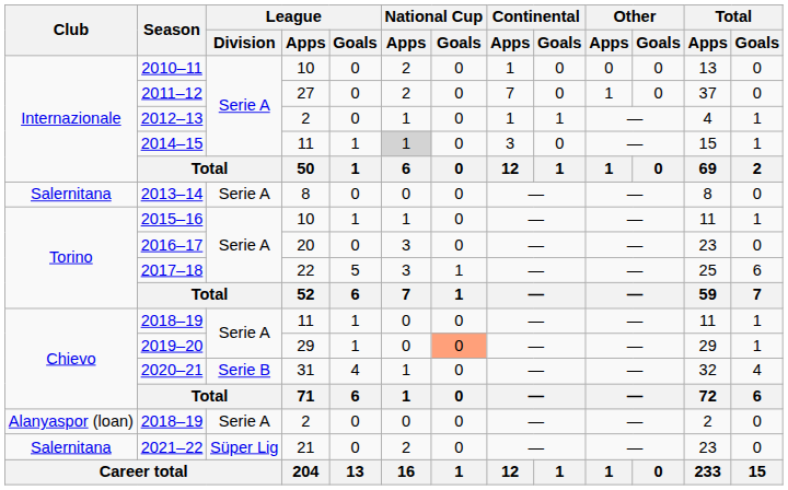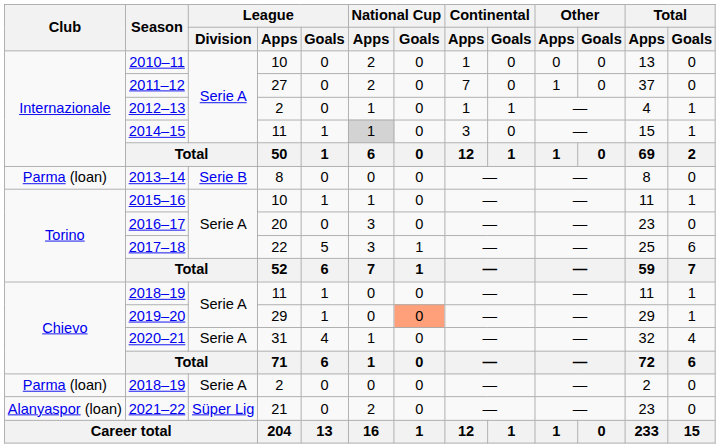 <table class="wikitable" style="text-align: center">
 <tr>
 <th rowspan="2">Club</th>
 <th rowspan="2">Season</th>
 <th colspan="3">League</th>
 <th colspan="2">National Cup</th>
 <th colspan="2">Continental</th>
 <th colspan="2">Other</th>
 <th colspan="2">Total</th>
 </tr>
 <tr>
 <th>Division</th>
 <th>Apps</th>
 <th>Goals</th>
 <th>Apps</th>
 <th>Goals</th>
 <th>Apps</th>
 <th>Goals</th>
 <th>Apps</th>
 <th>Goals</th>
 <th>Apps</th>
 <th>Goals</th>
 </tr>
 <tr>
 <td rowspan="5"><a href='#'>Internazionale</a></td>
 <td><a href='#'>2010–11</a></td>
 <td rowspan="4"><a href='#'>Serie A</a></td>
 <td>10</td>
 <td>0</td>
 <td>2</td>
 <td>0</td>
 <td>1</td>
 <td>0</td>
 <td>0</td>
 <td>0</td>
 <td>13</td>
 <td>0</td>
 </tr>
 <tr>
 <td><a href='#'>2011–12</a></td>
 <td>27</td>
 <td>0</td>
 <td>2</td>
 <td>0</td>
 <td>7</td>
 <td>0</td>
 <td>1</td>
 <td>0</td>
 <td>37</td>
 <td>0</td>
 </tr>
 <tr>
 <td><a href='#'>2012–13</a></td>
 <td>2</td>
 <td>0</td>
 <td>1</td>
 <td>0</td>
 <td>1</td>
 <td>1</td>
 <td colspan="2">—</td>
 <td>4</td>
 <td>1</td>
 </tr>
 <tr>
 <td><a href='#'>2014–15</a></td>
 <td>11</td>
 <td>1</td>
 <td style="background: lightgrey;">1</td>
 <td>0</td>
 <td>3</td>
 <td>0</td>
 <td colspan="2">—</td>
 <td>15</td>
 <td>1</td>
 </tr>
 <tr>
 <th colspan="2">Total</th>
 <th>50</th>
 <th>1</th>
 <th>6</th>
 <th>0</th>
 <th>12</th>
 <th>1</th>
 <th>1</th>
 <th>0</th>
 <th>69</th>
 <th>2</th>
 </tr>
 <tr>
-<td><a href='#'>Salernitana</a></td>
+<td><a href='#'>Parma</a> (loan)</td>
 <td><a href='#'>2013–14</a></td>
-<td>Serie A</td>
+<td><a href='#'>Serie B</a></td>
 <td>8</td>
 <td>0</td>
 <td>0</td>
 <td>0</td>
 <td colspan="2">—</td>
 <td colspan="2">—</td>
 <td>8</td>
 <td>0</td>
 </tr>
 <tr>
 <td rowspan="4"><a href='#'>Torino</a></td>
 <td><a href='#'>2015–16</a></td>
 <td rowspan="3">Serie A</td>
 <td>10</td>
 <td>1</td>
 <td>1</td>
 <td>0</td>
 <td colspan="2">—</td>
 <td colspan="2">—</td>
 <td>11</td>
 <td>1</td>
 </tr>
 <tr>
 <td><a href='#'>2016–17</a></td>
 <td>20</td>
 <td>0</td>
 <td>3</td>
 <td>0</td>
 <td colspan="2">—</td>
 <td colspan="2">—</td>
 <td>23</td>
 <td>0</td>
 </tr>
 <tr>
 <td><a href='#'>2017–18</a></td>
 <td>22</td>
 <td>5</td>
 <td>3</td>
 <td>1</td>
 <td colspan="2">—</td>
 <td colspan="2">—</td>
 <td>25</td>
 <td>6</td>
 </tr>
 <tr>
 <th colspan="2">Total</th>
 <th>52</th>
 <th>6</th>
 <th>7</th>
 <th>1</th>
 <th colspan="2">—</th>
 <th colspan="2">—</th>
 <th>59</th>
 <th>7</th>
 </tr>
 <tr>
 <td rowspan="4"><a href='#'>Chievo</a></td>
 <td><a href='#'>2018–19</a></td>
 <td rowspan="2">Serie A</td>
 <td>11</td>
 <td>1</td>
 <td>0</td>
 <td>0</td>
 <td colspan="2">—</td>
 <td colspan="2">—</td>
 <td>11</td>
 <td>1</td>
 </tr>
 <tr>
 <td><a href='#'>2019–20</a></td>
 <td>29</td>
 <td>1</td>
 <td>0</td>
 <td style="background: lightsalmon;">0</td>
 <td colspan="2">—</td>
 <td colspan="2">—</td>
 <td>29</td>
 <td>1</td>
 </tr>
 <tr>
 <td><a href='#'>2020–21</a></td>
-<td><a href='#'>Serie B</a></td>
+<td>Serie A</td>
 <td>31</td>
 <td>4</td>
 <td>1</td>
 <td>0</td>
 <td colspan="2">—</td>
 <td colspan="2">—</td>
 <td>32</td>
 <td>4</td>
 </tr>
 <tr>
 <th colspan="2">Total</th>
 <th>71</th>
 <th>6</th>
 <th>1</th>
 <th>0</th>
 <th colspan="2">—</th>
 <th colspan="2">—</th>
 <th>72</th>
 <th>6</th>
 </tr>
 <tr>
-<td><a href='#'>Alanyaspor</a> (loan)</td>
+<td><a href='#'>Parma</a> (loan)</td>
 <td><a href='#'>2018–19</a></td>
 <td>Serie A</td>
 <td>2</td>
 <td>0</td>
 <td>0</td>
 <td>0</td>
 <td colspan="2">—</td>
 <td colspan="2">—</td>
 <td>2</td>
 <td>0</td>
 </tr>
 <tr>
-<td><a href='#'>Salernitana</a></td>
+<td><a href='#'>Alanyaspor</a> (loan)</td>
 <td><a href='#'>2021–22</a></td>
 <td><a href='#'>Süper Lig</a></td>
 <td>21</td>
 <td>0</td>
 <td>2</td>
 <td>0</td>
 <td colspan="2">—</td>
 <td colspan="2">—</td>
 <td>23</td>
 <td>0</td>
 </tr>
 <tr>
 <th colspan="3">Career total</th>
 <th>204</th>
 <th>13</th>
 <th>16</th>
 <th>1</th>
 <th>12</th>
 <th>1</th>
 <th>1</th>
 <th>0</th>
 <th>233</th>
 <th>15</th>
 </tr>
 </table>
